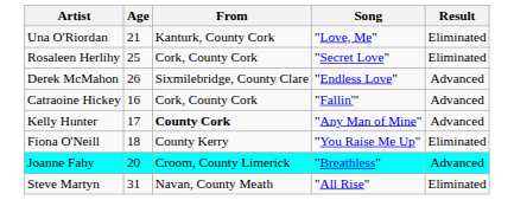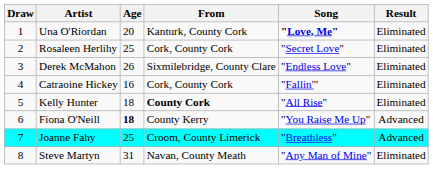 <table class="sortable wikitable" style="margin: 1em auto 1em auto; text-align:center">
 <tr>
+<th>Draw</th>
 <th>Artist</th>
 <th>Age</th>
 <th>From</th>
 <th>Song </th>
 <th>Result</th>
 </tr>
 <tr>
+<td>1</td>
 <td align="left">Una O'Riordan</td>
-<td align="left">21</td>
+<td align="left">20</td>
 <td align="left">Kanturk, County Cork</td>
-<td align="left">"<a href='#'>Love, Me</a>" </td>
+<td align="left"><strong>"<a href='#'>Love, Me</a>" </strong></td>
 <td>Eliminated</td>
 </tr>
 <tr>
+<td>2</td>
 <td align="left">Rosaleen Herlihy</td>
 <td align="left">25</td>
 <td align="left">Cork, County Cork</td>
 <td align="left">"<a href='#'>Secret Love</a>" </td>
 <td>Eliminated</td>
 </tr>
 <tr>
+<td>3</td>
 <td align="left">Derek McMahon</td>
 <td align="left">26</td>
 <td align="left">Sixmilebridge, County Clare</td>
 <td align="left">"<a href='#'>Endless Love</a>" </td>
-<td>Advanced</td>
+<td>Eliminated</td>
 </tr>
 <tr>
+<td>4</td>
 <td align="left">Catraoine Hickey</td>
 <td align="left">16</td>
 <td align="left">Cork, County Cork</td>
 <td align="left">"<a href='#'>Fallin'</a>" </td>
+<td>Eliminated</td>
+</tr>
+<tr>
+<td>5</td>
+<td align="left">Kelly Hunter</td>
+<td align="left">18</td>
+<td align="left"><strong>County Cork</strong></td>
+<td align="left">"<a href='#'>All Rise</a>" </td>
+<td>Eliminated</td>
+</tr>
+<tr>
+<td>6</td>
+<td align="left">Fiona O'Neill</td>
+<td align="left"><strong>18</strong></td>
+<td align="left">County Kerry</td>
+<td align="left">"<a href='#'>You Raise Me Up</a>" </td>
 <td>Advanced</td>
 </tr>
-<tr>
-<td align="left">Kelly Hunter</td>
-<td align="left">17</td>
-<td align="left"><strong>County Cork</strong></td>
-<td align="left">"<a href='#'>Any Man of Mine</a>" </td>
-<td>Advanced</td>
-</tr>
-<tr>
-<td align="left">Fiona O'Neill</td>
-<td align="left">18</td>
-<td align="left">County Kerry</td>
-<td align="left">"<a href='#'>You Raise Me Up</a>" </td>
-<td>Eliminated</td>
-</tr>
 <tr style="background:cyan;">
+<td>7</td>
 <td align="left">Joanne Fahy</td>
-<td align="left">20</td>
+<td align="left">25</td>
 <td align="left">Croom, County Limerick</td>
 <td align="left">"<a href='#'>Breathless</a>" </td>
 <td>Advanced</td>
 </tr>
 <tr>
+<td>8</td>
 <td align="left">Steve Martyn</td>
 <td align="left">31</td>
 <td align="left">Navan, County Meath</td>
-<td align="left">"<a href='#'>All Rise</a>" </td>
+<td align="left">"<a href='#'>Any Man of Mine</a>" </td>
 <td>Eliminated</td>
 </tr>
 </table>
